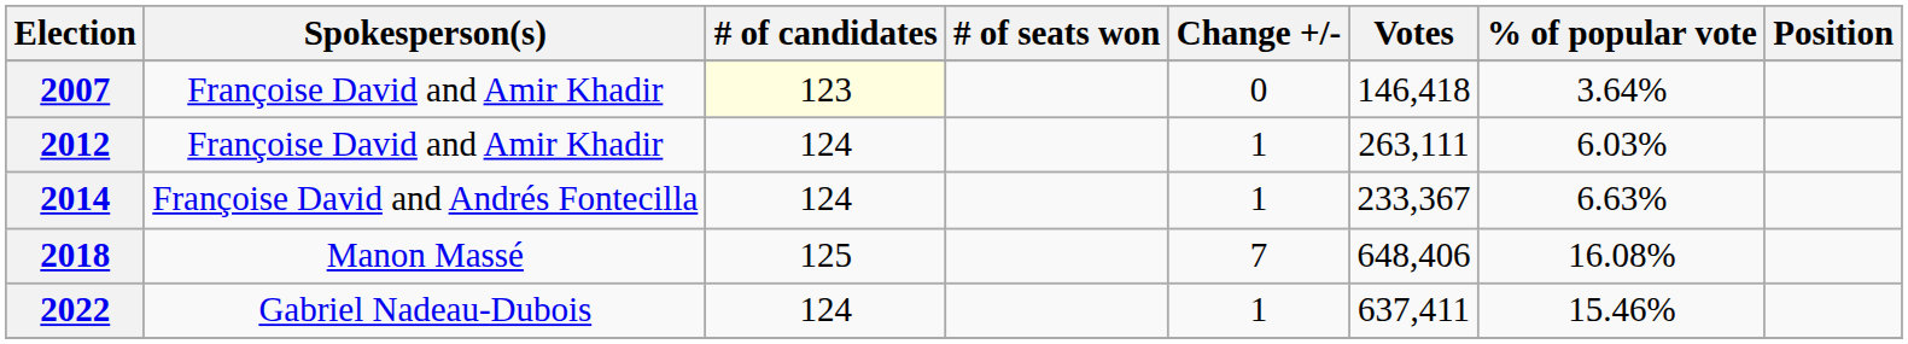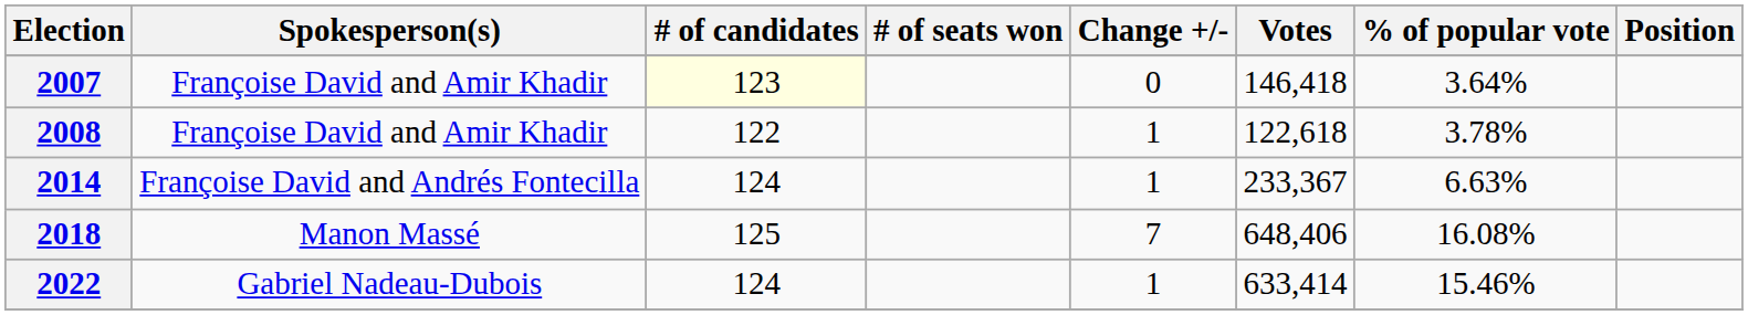 <table class="wikitable">
 <tr>
 <th>Election</th>
 <th>Spokesperson(s)</th>
 <th># of candidates</th>
 <th># of seats won</th>
 <th>Change +/-</th>
 <th>Votes</th>
 <th>% of popular vote</th>
 <th>Position</th>
 </tr>
 <tr>
 </tr>
 <tr>
 <th><a href='#'>2007</a></th>
 <td align="center"><a href='#'>Françoise David</a> and <a href='#'>Amir Khadir</a></td>
 <td align="center" style="background: lightyellow;">123</td>
 <td></td>
 <td align="center"> 0</td>
 <td align="center">146,418</td>
 <td align="center">3.64%</td>
 <td></td>
 </tr>
 <tr>
-<th><a href='#'>2012</a></th>
+<th><a href='#'>2008</a></th>
 <td align="center"><a href='#'>Françoise David</a> and <a href='#'>Amir Khadir</a></td>
-<td align="center">124</td>
+<td align="center">122</td>
 <td></td>
 <td align="center"> 1</td>
-<td align="center">263,111</td>
-<td align="center">6.03%</td>
+<td align="center">122,618</td>
+<td align="center">3.78%</td>
 <td></td>
 </tr>
 <tr>
 <th><a href='#'>2014</a></th>
 <td align="center"><a href='#'>Françoise David</a> and <a href='#'>Andrés Fontecilla</a></td>
 <td align="center">124</td>
 <td></td>
 <td align="center"> 1</td>
 <td align="center">233,367</td>
 <td align="center">6.63%</td>
 <td></td>
 </tr>
 <tr>
 <th><a href='#'>2018</a></th>
 <td align="center"><a href='#'>Manon Massé</a></td>
 <td align="center">125</td>
 <td></td>
 <td align="center"> 7</td>
 <td align="center">648,406</td>
 <td align="center">16.08%</td>
 <td></td>
 </tr>
 <tr>
 <th><a href='#'>2022</a></th>
 <td align="center"><a href='#'>Gabriel Nadeau-Dubois</a></td>
 <td align="center">124</td>
 <td></td>
 <td align="center"> 1</td>
-<td align="center">637,411</td>
+<td align="center">633,414</td>
 <td align="center">15.46%</td>
 <td></td>
 </tr>
 <tr>
 </tr>
 </table>
